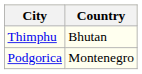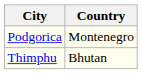 <table class="wikitable" border="1" style="font-size:100%; background:#FFFFEF; float:left;">
 <tr>
 <th>City</th>
 <th>Country</th>
 </tr>
 <tr>
+<td><a href='#'>Podgorica</a></td>
+<td> Montenegro</td>
+</tr>
+<tr>
 <td><a href='#'>Thimphu</a></td>
 <td> Bhutan</td>
 </tr>
-<tr>
-<td><a href='#'>Podgorica</a></td>
-<td> Montenegro</td>
-</tr>
 </table>
